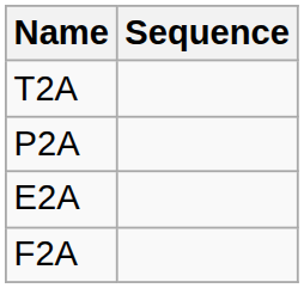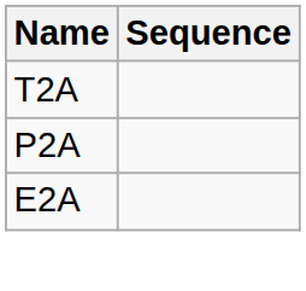 <table class="wikitable">
 <tr>
 <th>Name</th>
 <th>Sequence</th>
 </tr>
 <tr>
 <td>T2A</td>
 <td style="white-space: pre-wrap"></td>
 </tr>
 <tr>
 <td>P2A</td>
 <td style="white-space: pre-wrap"></td>
 </tr>
 <tr>
 <td>E2A</td>
 <td style="white-space: pre-wrap"></td>
 </tr>
-<tr>
-<td>F2A</td>
-<td style="white-space: pre-wrap"></td>
-</tr>
 </table>
